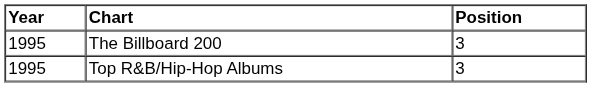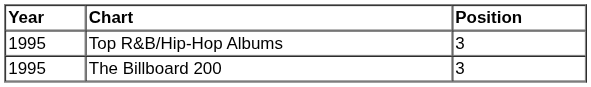 <table border=1 cellspacing=0 cellpadding=2 width="550px">
 <tr>
 <th align="left">Year</th>
 <th align="left">Chart</th>
 <th align="left">Position</th>
 </tr>
 <tr>
 <td align="left">1995</td>
-<td align="left">The Billboard 200</td>
+<td align="left">Top R&B/Hip-Hop Albums</td>
 <td align="left">3</td>
 </tr>
 <tr>
 <td align="left">1995</td>
-<td align="left">Top R&B/Hip-Hop Albums</td>
+<td align="left">The Billboard 200</td>
 <td align="left">3</td>
 </tr>
 <tr>
 </tr>
 </table>
